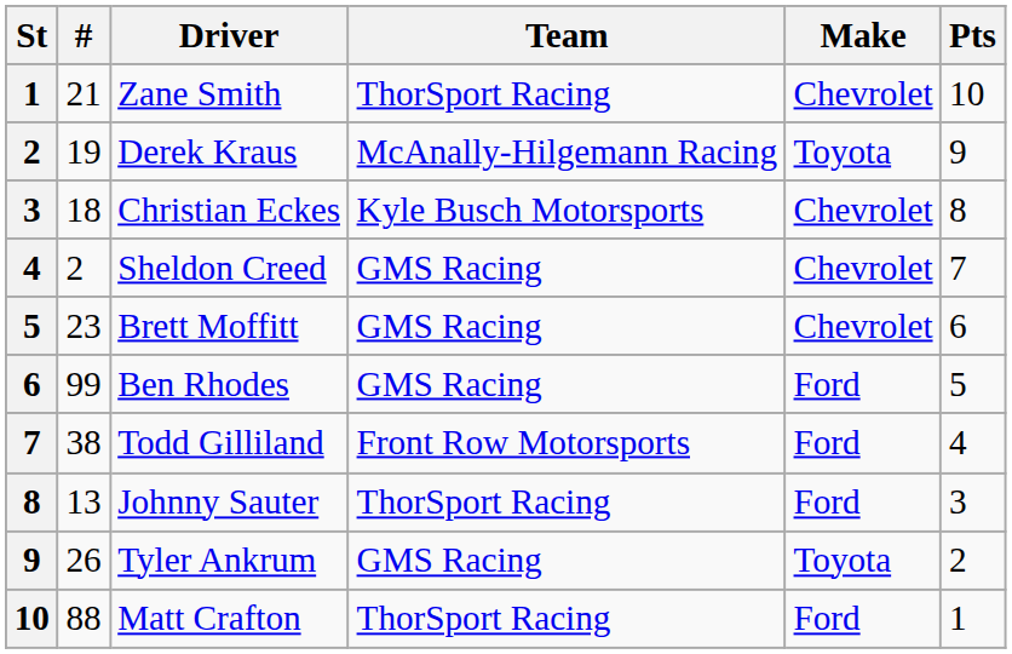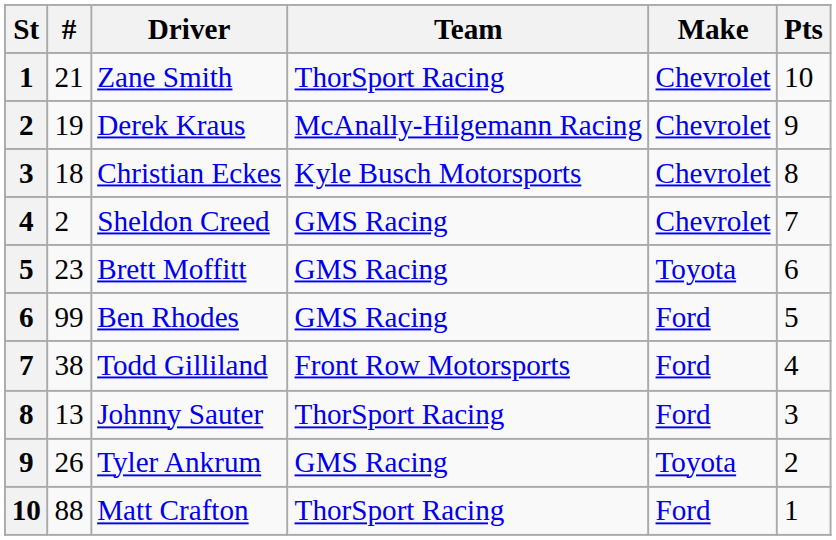 <table class="wikitable" style="font-size:95%">
 <tr>
 <th>St</th>
 <th>#</th>
 <th>Driver</th>
 <th>Team</th>
 <th>Make</th>
 <th>Pts</th>
 </tr>
 <tr>
 <th>1</th>
 <td>21</td>
 <td><a href='#'>Zane Smith</a></td>
 <td><a href='#'>ThorSport Racing</a></td>
 <td><a href='#'>Chevrolet</a></td>
 <td>10</td>
 </tr>
 <tr>
 <th>2</th>
 <td>19</td>
 <td><a href='#'>Derek Kraus</a></td>
 <td><a href='#'>McAnally-Hilgemann Racing</a></td>
-<td><a href='#'>Toyota</a></td>
+<td><a href='#'>Chevrolet</a></td>
 <td>9</td>
 </tr>
 <tr>
 <th>3</th>
 <td>18</td>
 <td><a href='#'>Christian Eckes</a></td>
 <td><a href='#'>Kyle Busch Motorsports</a></td>
 <td><a href='#'>Chevrolet</a></td>
 <td>8</td>
 </tr>
 <tr>
 <th>4</th>
 <td>2</td>
 <td><a href='#'>Sheldon Creed</a></td>
 <td><a href='#'>GMS Racing</a></td>
 <td><a href='#'>Chevrolet</a></td>
 <td>7</td>
 </tr>
 <tr>
 <th>5</th>
 <td>23</td>
 <td><a href='#'>Brett Moffitt</a></td>
 <td><a href='#'>GMS Racing</a></td>
-<td><a href='#'>Chevrolet</a></td>
+<td><a href='#'>Toyota</a></td>
 <td>6</td>
 </tr>
 <tr>
 <th>6</th>
 <td>99</td>
 <td><a href='#'>Ben Rhodes</a></td>
 <td><a href='#'>GMS Racing</a></td>
 <td><a href='#'>Ford</a></td>
 <td>5</td>
 </tr>
 <tr>
 <th>7</th>
 <td>38</td>
 <td><a href='#'>Todd Gilliland</a></td>
 <td><a href='#'>Front Row Motorsports</a></td>
 <td><a href='#'>Ford</a></td>
 <td>4</td>
 </tr>
 <tr>
 <th>8</th>
 <td>13</td>
 <td><a href='#'>Johnny Sauter</a></td>
 <td><a href='#'>ThorSport Racing</a></td>
 <td><a href='#'>Ford</a></td>
 <td>3</td>
 </tr>
 <tr>
 <th>9</th>
 <td>26</td>
 <td><a href='#'>Tyler Ankrum</a></td>
 <td><a href='#'>GMS Racing</a></td>
 <td><a href='#'>Toyota</a></td>
 <td>2</td>
 </tr>
 <tr>
 <th>10</th>
 <td>88</td>
 <td><a href='#'>Matt Crafton</a></td>
 <td><a href='#'>ThorSport Racing</a></td>
 <td><a href='#'>Ford</a></td>
 <td>1</td>
 </tr>
 </table>
